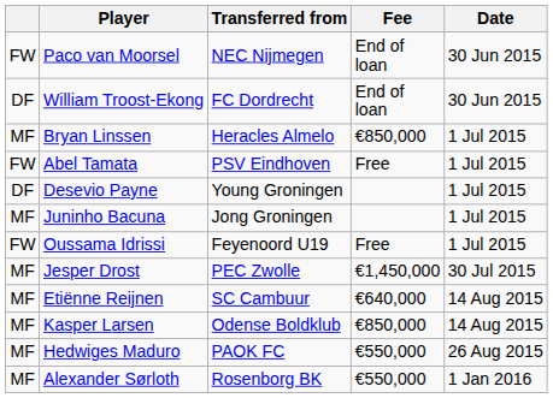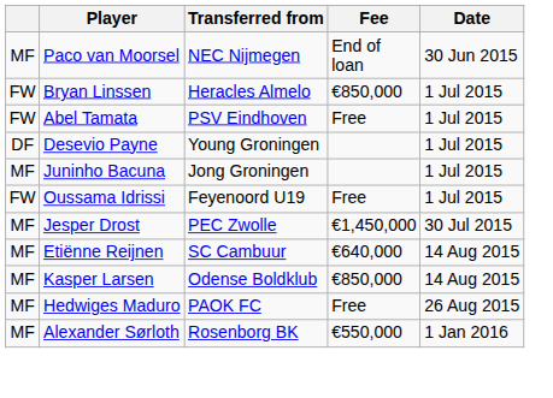 <table class="wikitable plainrowheaders sortable">
 <tr>
 <th></th>
 <th scope="col">Player</th>
 <th>Transferred from</th>
 <th style="width:65px;">Fee</th>
 <th scope="col">Date</th>
 </tr>
 <tr>
-<td align="center">FW</td>
+<td align="center">MF</td>
 <td> <a href='#'>Paco van Moorsel</a></td>
 <td> <a href='#'>NEC Nijmegen</a></td>
 <td>End of loan</td>
 <td>30 Jun 2015</td>
 </tr>
 <tr>
-<td align="center">DF</td>
-<td> <a href='#'>William Troost-Ekong</a></td>
-<td> <a href='#'>FC Dordrecht</a></td>
-<td>End of loan</td>
-<td>30 Jun 2015</td>
-</tr>
-<tr>
-<td align="center">MF</td>
+<td align="center">FW</td>
 <td> <a href='#'>Bryan Linssen</a></td>
 <td> <a href='#'>Heracles Almelo</a></td>
 <td>€850,000</td>
 <td>1 Jul 2015</td>
 </tr>
 <tr>
 <td align="center">FW</td>
 <td> <a href='#'>Abel Tamata</a></td>
 <td> <a href='#'>PSV Eindhoven</a></td>
 <td>Free</td>
 <td>1 Jul 2015</td>
 </tr>
 <tr>
 <td align="center">DF</td>
 <td> <a href='#'>Desevio Payne</a></td>
 <td> Young Groningen</td>
 <td></td>
 <td>1 Jul 2015</td>
 </tr>
 <tr>
 <td align="center">MF</td>
 <td> <a href='#'>Juninho Bacuna</a></td>
 <td> Jong Groningen</td>
 <td></td>
 <td>1 Jul 2015</td>
 </tr>
 <tr>
 <td align="center">FW</td>
 <td> <a href='#'>Oussama Idrissi</a></td>
 <td> Feyenoord U19</td>
 <td>Free</td>
 <td>1 Jul 2015</td>
 </tr>
 <tr>
 <td align="center">MF</td>
 <td> <a href='#'>Jesper Drost</a></td>
 <td> <a href='#'>PEC Zwolle</a></td>
 <td>€1,450,000</td>
 <td>30 Jul 2015</td>
 </tr>
 <tr>
 <td align="center">MF</td>
 <td> <a href='#'>Etiënne Reijnen</a></td>
 <td> <a href='#'>SC Cambuur</a></td>
 <td>€640,000</td>
 <td>14 Aug 2015</td>
 </tr>
 <tr>
 <td align="center">MF</td>
 <td> <a href='#'>Kasper Larsen</a></td>
 <td> <a href='#'>Odense Boldklub</a></td>
 <td>€850,000</td>
 <td>14 Aug 2015</td>
 </tr>
 <tr>
 <td align="center">MF</td>
 <td> <a href='#'>Hedwiges Maduro</a></td>
 <td> <a href='#'>PAOK FC</a></td>
-<td>€550,000</td>
+<td>Free</td>
 <td>26 Aug 2015</td>
 </tr>
 <tr>
 <td align="center">MF</td>
 <td> <a href='#'>Alexander Sørloth</a></td>
 <td> <a href='#'>Rosenborg BK</a></td>
 <td>€550,000</td>
 <td>1 Jan 2016</td>
 </tr>
 </table>
